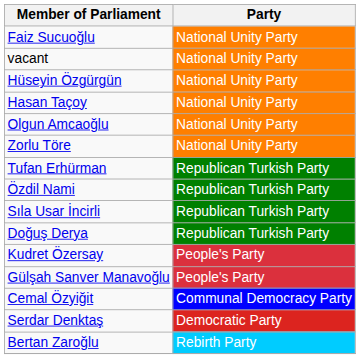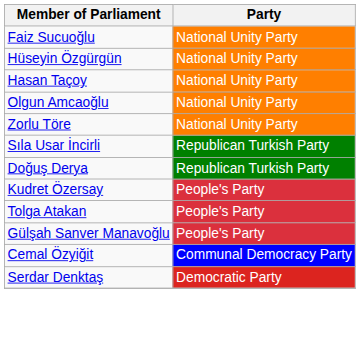 <table class="wikitable">
 <tr>
 <th>Member of Parliament</th>
 <th>Party</th>
 </tr>
 <tr>
 <td><a href='#'>Faiz Sucuoğlu</a></td>
-<td style="background:#FF7F00; color:white">National Unity Party</td>
-</tr>
-<tr>
-<td>vacant</td>
 <td style="background:#FF7F00; color:white">National Unity Party</td>
 </tr>
 <tr>
 <td><a href='#'>Hüseyin Özgürgün</a></td>
 <td style="background:#FF7F00; color:white">National Unity Party</td>
 </tr>
 <tr>
 <td><a href='#'>Hasan Taçoy</a></td>
 <td style="background:#FF7F00; color:white">National Unity Party</td>
 </tr>
 <tr>
 <td><a href='#'>Olgun Amcaoğlu</a></td>
 <td style="background:#FF7F00; color:white">National Unity Party</td>
 </tr>
 <tr>
 <td><a href='#'>Zorlu Töre</a></td>
 <td style="background:#FF7F00; color:white">National Unity Party</td>
 </tr>
 <tr>
-<td><a href='#'>Tufan Erhürman</a></td>
-<td style="background:#008000; color:white">Republican Turkish Party</td>
-</tr>
-<tr>
-<td><a href='#'>Özdil Nami</a></td>
-<td style="background:#008000; color:white">Republican Turkish Party</td>
-</tr>
-<tr>
 <td><a href='#'>Sıla Usar İncirli</a></td>
 <td style="background:#008000; color:white">Republican Turkish Party</td>
 </tr>
 <tr>
 <td><a href='#'>Doğuş Derya</a></td>
 <td style="background:#008000; color:white">Republican Turkish Party</td>
 </tr>
 <tr>
 <td><a href='#'>Kudret Özersay</a></td>
+<td style="background:#DB303D; color:white">People's Party</td>
+</tr>
+<tr>
+<td><a href='#'>Tolga Atakan</a></td>
 <td style="background:#DB303D; color:white">People's Party</td>
 </tr>
 <tr>
 <td><a href='#'>Gülşah Sanver Manavoğlu</a></td>
 <td style="background:#DB303D; color:white">People's Party</td>
 </tr>
 <tr>
 <td><a href='#'>Cemal Özyiğit</a></td>
 <td style="background:#0000FF; color:white">Communal Democracy Party</td>
 </tr>
 <tr>
 <td><a href='#'>Serdar Denktaş</a></td>
 <td style="background:#DC241f; color:white">Democratic Party</td>
 </tr>
 <tr>
-<td><a href='#'>Bertan Zaroğlu</a></td>
-<td style="background:#00CCFF; color:white">Rebirth Party</td>
-</tr>
-<tr>
 </tr>
 </table>
